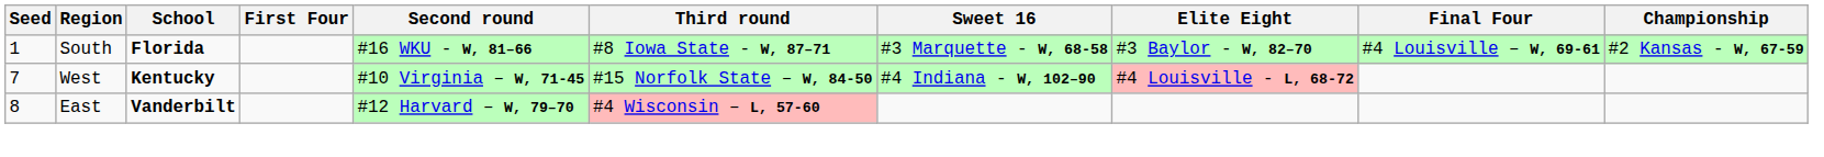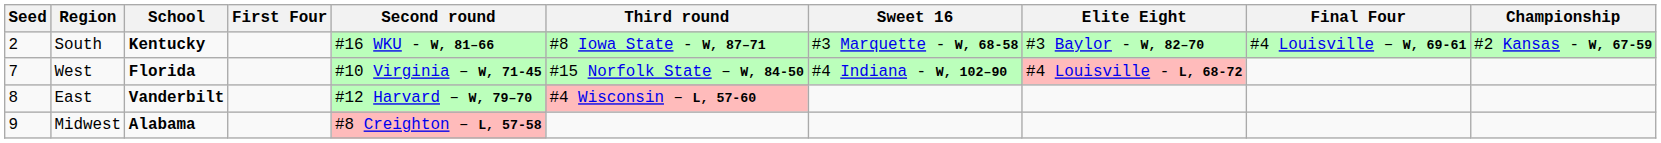 <table class="sortable wikitable" style="white-space:nowrap; font-size:90%;">
 <tr>
 <th>Seed</th>
 <th>Region</th>
 <th>School</th>
 <th>First Four</th>
 <th>Second round</th>
 <th>Third round</th>
 <th>Sweet 16</th>
 <th>Elite Eight</th>
 <th>Final Four</th>
 <th>Championship</th>
 </tr>
 <tr>
-<td>1</td>
+<td>2</td>
 <td>South</td>
-<td><strong>Florida</strong></td>
+<td><strong>Kentucky</strong></td>
 <td> </td>
 <td style="background:#bfb;">#16 <a href='#'>WKU</a> - <strong><small>W, 81–66</small></strong></td>
 <td style="background:#bfb;">#8 <a href='#'>Iowa State</a> - <strong><small>W, 87–71</small></strong></td>
 <td style="background:#bfb;">#3 <a href='#'>Marquette</a> - <strong><small>W, 68-58</small></strong></td>
 <td style="background:#bfb;">#3 <a href='#'>Baylor</a> - <strong><small>W, 82–70</small></strong></td>
 <td style="background:#bfb;">#4 <a href='#'>Louisville</a> – <strong><small>W, 69-61</small></strong></td>
 <td style="background:#bfb;">#2 <a href='#'>Kansas</a> - <strong><small>W, 67-59</small></strong></td>
 </tr>
 <tr>
 <td>7</td>
 <td>West</td>
-<td><strong>Kentucky</strong></td>
+<td><strong>Florida</strong></td>
 <td> </td>
 <td style="background:#bfb;">#10 <a href='#'>Virginia</a> – <strong><small>W, 71-45</small></strong></td>
 <td style="background:#bfb;">#15 <a href='#'>Norfolk State</a> – <strong><small>W, 84-50</small></strong></td>
 <td style="background:#bfb;">#4 <a href='#'>Indiana</a> - <strong><small>W, 102–90</small></strong></td>
 <td style="background:#fbb;">#4 <a href='#'>Louisville</a> - <strong><small>L, 68-72</small></strong></td>
 <td> </td>
 <td> </td>
 </tr>
 <tr>
 <td>8</td>
 <td>East</td>
 <td><strong>Vanderbilt</strong></td>
 <td> </td>
 <td style="background:#bfb;">#12 <a href='#'>Harvard</a> – <strong><small>W, 79–70</small></strong></td>
 <td style="background:#fbb;">#4 <a href='#'>Wisconsin</a> – <strong><small>L, 57-60</small></strong></td>
 <td> </td>
 <td> </td>
 <td> </td>
 <td> </td>
 </tr>
+<tr>
+<td>9</td>
+<td>Midwest</td>
+<td><strong>Alabama</strong></td>
+<td> </td>
+<td style="background:#fbb;">#8 <a href='#'>Creighton</a> – <strong><small>L, 57-58</small></strong></td>
+<td> </td>
+<td> </td>
+<td> </td>
+<td> </td>
+<td> </td>
+</tr>
 </table>
